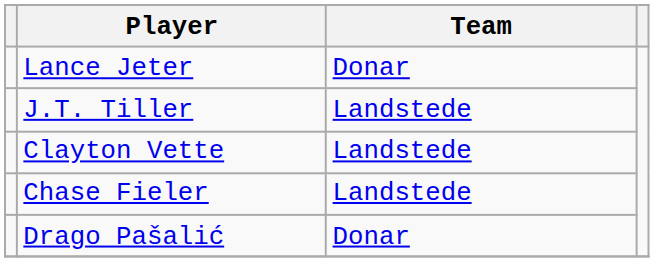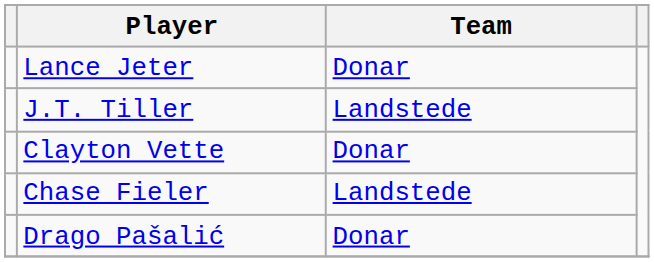 <table class="wikitable">
 <tr>
 <th></th>
 <th width=150>Player</th>
 <th width=150>Team</th>
 <th></th>
 </tr>
 <tr>
 <td></td>
 <td> <a href='#'>Lance Jeter</a></td>
 <td><a href='#'>Donar</a></td>
 <td rowspan="5" style="text-align:center;"></td>
 </tr>
 <tr>
 <td></td>
 <td> <a href='#'>J.T. Tiller</a></td>
 <td><a href='#'> Landstede</a></td>
 </tr>
 <tr>
 <td></td>
 <td> <a href='#'>Clayton Vette</a></td>
-<td><a href='#'> Landstede</a></td>
+<td><a href='#'>Donar</a></td>
 </tr>
 <tr>
 <td></td>
 <td> <a href='#'>Chase Fieler</a></td>
 <td><a href='#'> Landstede</a></td>
 </tr>
 <tr>
 <td></td>
 <td> <a href='#'>Drago Pašalić</a></td>
 <td><a href='#'>Donar</a></td>
 </tr>
 <tr>
 </tr>
 </table>
